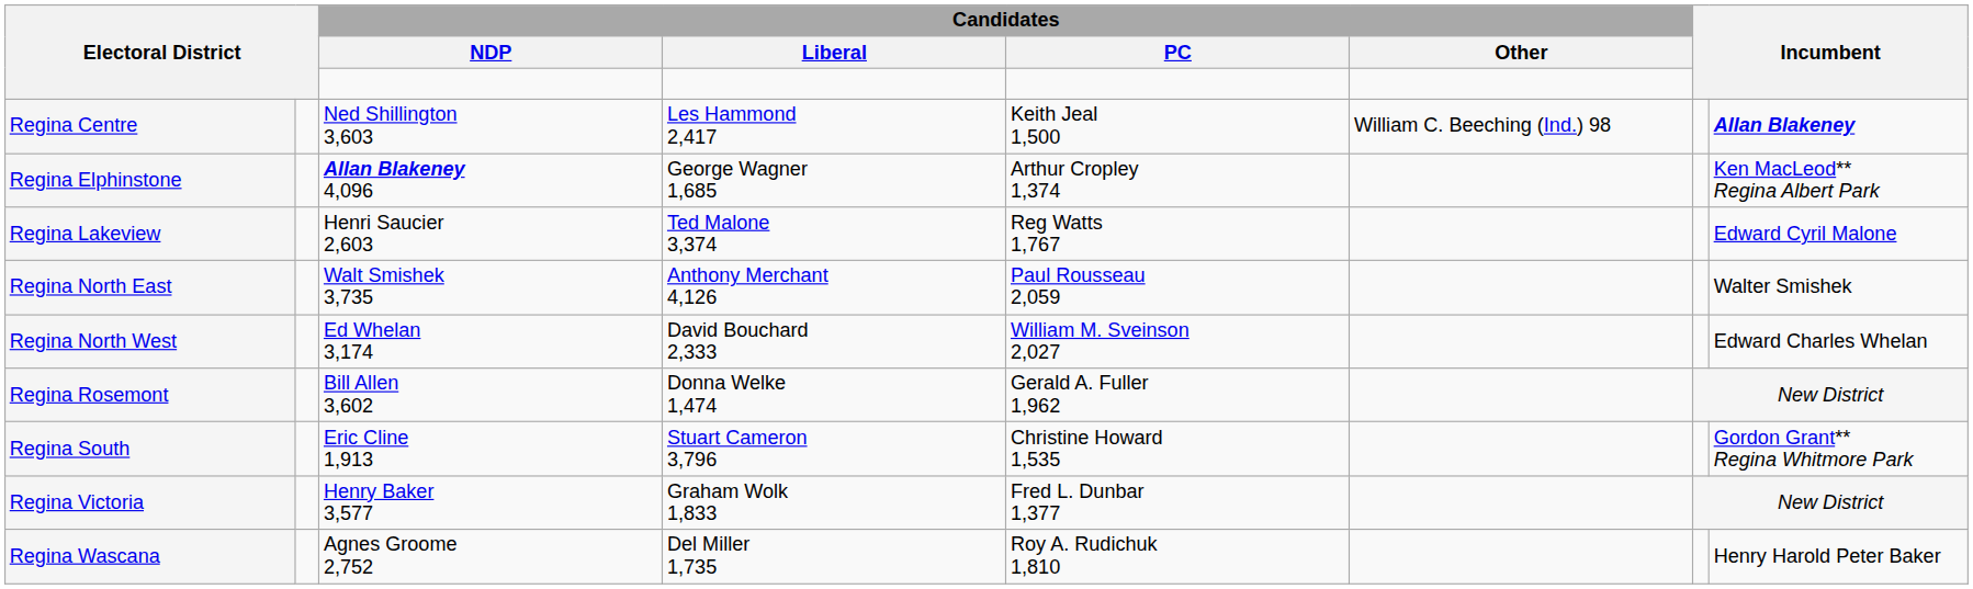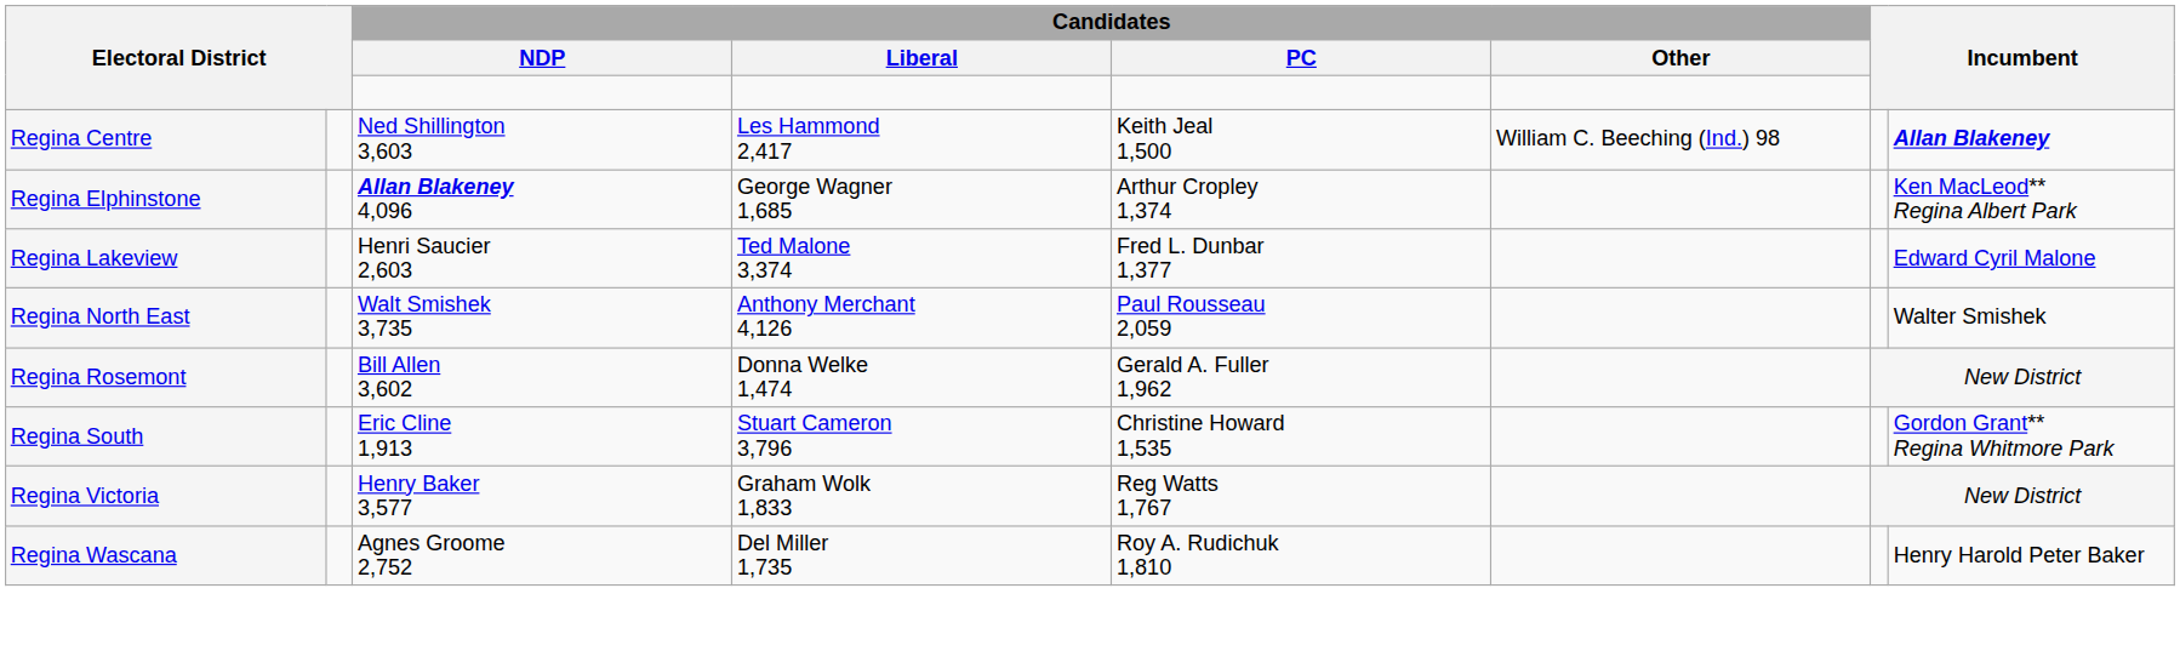 <table class="wikitable" style="width:100%">
 <tr>
 <th style="width:16%;" style="background:darkgrey;" rowspan=3 colspan=2>Electoral District</th>
 <th style="background:darkgrey;" colspan=4>Candidates</th>
 <th style="width:14%;" style="background:darkgrey;" rowspan=3 colspan=2>Incumbent</th>
 </tr>
 <tr>
 <th style="width:17.5%;"><a href='#'>NDP</a></th>
 <th style="width:17.5%;"><a href='#'>Liberal</a></th>
 <th style="width:17.5%;"><a href='#'>PC</a></th>
 <th style="width:17.5%;">Other</th>
 </tr>
 <tr>
 <td> </td>
 <td> </td>
 <td> </td>
 <td> </td>
 </tr>
 <tr>
 <td bgcolor=whitesmoke><a href='#'>Regina Centre</a></td>
 <td> </td>
 <td><a href='#'>Ned Shillington</a><br>3,603</td>
 <td><a href='#'>Les Hammond</a><br>2,417</td>
 <td>Keith Jeal<br>1,500</td>
 <td>William C. Beeching (<a href='#'>Ind.</a>) 98</td>
 <td> </td>
 <td><strong><em><a href='#'>Allan Blakeney</a></em></strong></td>
 </tr>
 <tr>
 <td bgcolor=whitesmoke><a href='#'>Regina Elphinstone</a></td>
 <td> </td>
 <td><strong><em><a href='#'>Allan Blakeney</a></em></strong><br>4,096</td>
 <td>George Wagner<br>1,685</td>
 <td>Arthur Cropley<br>1,374</td>
 <td></td>
 <td> </td>
 <td><a href='#'>Ken MacLeod</a>**<br><span><em>Regina Albert Park</em></span></td>
 </tr>
 <tr>
 <td bgcolor=whitesmoke><a href='#'>Regina Lakeview</a></td>
 <td> </td>
 <td>Henri Saucier<br>2,603</td>
 <td><a href='#'>Ted Malone</a><br>3,374</td>
-<td>Reg Watts<br>1,767</td>
+<td>Fred L. Dunbar<br>1,377</td>
 <td></td>
 <td> </td>
 <td><a href='#'>Edward Cyril Malone</a></td>
 </tr>
 <tr>
 <td bgcolor=whitesmoke><a href='#'>Regina North East</a></td>
 <td> </td>
 <td><a href='#'>Walt Smishek</a><br>3,735</td>
 <td><a href='#'>Anthony Merchant</a><br>4,126</td>
 <td><a href='#'>Paul Rousseau</a><br>2,059</td>
 <td></td>
 <td> </td>
 <td>Walter Smishek</td>
-</tr>
-<tr>
-<td bgcolor=whitesmoke><a href='#'>Regina North West</a></td>
-<td> </td>
-<td><a href='#'>Ed Whelan</a><br>3,174</td>
-<td>David Bouchard<br>2,333</td>
-<td><a href='#'>William M. Sveinson</a><br>2,027</td>
-<td></td>
-<td> </td>
-<td>Edward Charles Whelan</td>
 </tr>
 <tr>
 <td bgcolor=whitesmoke><a href='#'>Regina Rosemont</a></td>
 <td> </td>
 <td><a href='#'>Bill Allen</a><br>3,602</td>
 <td>Donna Welke<br>1,474</td>
 <td>Gerald A. Fuller<br>1,962</td>
 <td></td>
 <td colspan=2  style="background:whitesmoke; text-align:center;"><em>New District</em></td>
 </tr>
 <tr>
 <td bgcolor=whitesmoke><a href='#'>Regina South</a></td>
 <td> </td>
 <td><a href='#'>Eric Cline</a><br>1,913</td>
 <td><a href='#'>Stuart Cameron</a><br>3,796</td>
 <td>Christine Howard<br>1,535</td>
 <td></td>
 <td> </td>
 <td><a href='#'>Gordon Grant</a>**<br><span><em>Regina Whitmore Park</em></span></td>
 </tr>
 <tr>
 <td bgcolor=whitesmoke><a href='#'>Regina Victoria</a></td>
 <td> </td>
 <td><a href='#'>Henry Baker</a><br>3,577</td>
 <td>Graham Wolk<br>1,833</td>
-<td>Fred L. Dunbar<br>1,377</td>
+<td>Reg Watts<br>1,767</td>
 <td></td>
 <td colspan=2  style="background:whitesmoke; text-align:center;"><em>New District</em></td>
 </tr>
 <tr>
 <td bgcolor=whitesmoke><a href='#'>Regina Wascana</a></td>
 <td> </td>
 <td>Agnes Groome<br>2,752</td>
 <td>Del Miller<br>1,735</td>
 <td>Roy A. Rudichuk<br>1,810</td>
 <td></td>
 <td> </td>
 <td>Henry Harold Peter Baker</td>
 </tr>
 </table>
